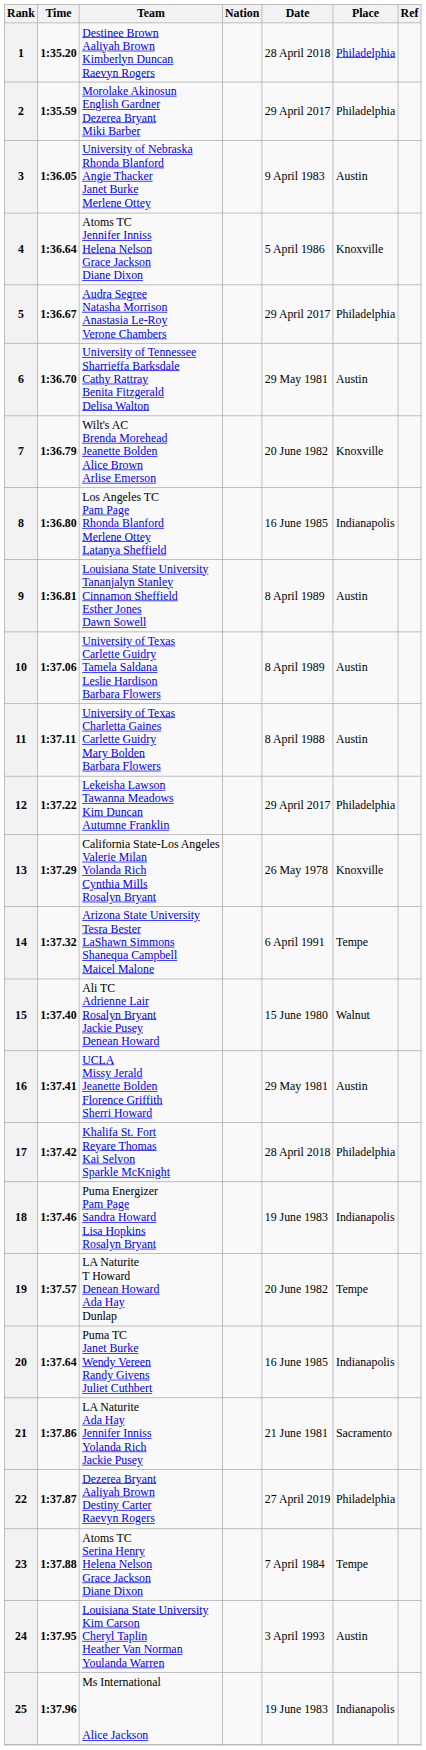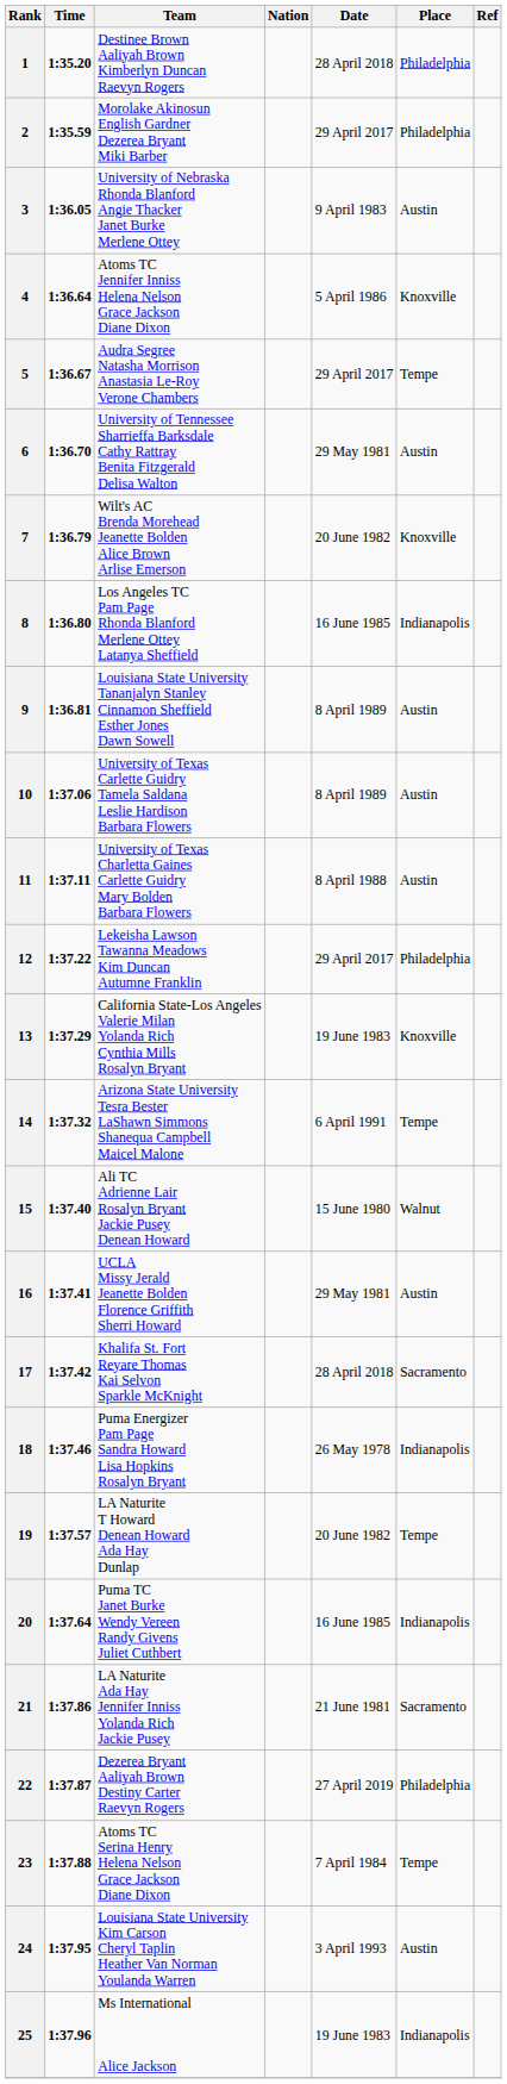 <table class="wikitable">
 <tr>
 <th>Rank</th>
 <th>Time</th>
 <th>Team</th>
 <th>Nation</th>
 <th>Date</th>
 <th>Place</th>
 <th>Ref</th>
 </tr>
 <tr>
 <th>1</th>
 <td><strong>1:35.20</strong></td>
 <td><a href='#'>Destinee Brown</a><br><a href='#'>Aaliyah Brown</a><br><a href='#'>Kimberlyn Duncan</a><br><a href='#'>Raevyn Rogers</a></td>
 <td></td>
 <td>28 April 2018</td>
 <td><a href='#'>Philadelphia</a></td>
 <td></td>
 </tr>
 <tr>
 <th>2</th>
 <td><strong>1:35.59</strong></td>
 <td><a href='#'>Morolake Akinosun</a><br><a href='#'>English Gardner</a><br><a href='#'>Dezerea Bryant</a><br><a href='#'>Miki Barber</a></td>
 <td></td>
 <td>29 April 2017</td>
 <td>Philadelphia</td>
 <td></td>
 </tr>
 <tr>
 <th>3</th>
 <td><strong>1:36.05</strong></td>
 <td><a href='#'>University of Nebraska</a><br><a href='#'>Rhonda Blanford</a><br><a href='#'>Angie Thacker</a><br><a href='#'>Janet Burke</a><br><a href='#'>Merlene Ottey</a></td>
 <td><br><br><br><br></td>
 <td>9 April 1983</td>
 <td>Austin</td>
 <td></td>
 </tr>
 <tr>
 <th>4</th>
 <td><strong>1:36.64</strong></td>
 <td>Atoms TC<br><a href='#'>Jennifer Inniss</a><br><a href='#'>Helena Nelson</a><br><a href='#'>Grace Jackson</a><br><a href='#'>Diane Dixon</a></td>
 <td><br><br><br><br></td>
 <td>5 April 1986</td>
 <td>Knoxville</td>
 <td></td>
 </tr>
 <tr>
 <th>5</th>
 <td><strong>1:36.67</strong></td>
 <td><a href='#'>Audra Segree</a><br><a href='#'>Natasha Morrison</a><br><a href='#'>Anastasia Le-Roy</a><br><a href='#'>Verone Chambers</a></td>
 <td></td>
 <td>29 April 2017</td>
-<td>Philadelphia</td>
+<td>Tempe</td>
 <td></td>
 </tr>
 <tr>
 <th>6</th>
 <td><strong>1:36.70</strong></td>
 <td><a href='#'>University of Tennessee</a><br><a href='#'>Sharrieffa Barksdale</a><br><a href='#'>Cathy Rattray</a><br><a href='#'>Benita Fitzgerald</a><br><a href='#'>Delisa Walton</a></td>
 <td><br><br><br><br></td>
 <td>29 May 1981</td>
 <td>Austin</td>
 <td></td>
 </tr>
 <tr>
 <th>7</th>
 <td><strong>1:36.79</strong></td>
 <td>Wilt's AC<br><a href='#'>Brenda Morehead</a><br><a href='#'>Jeanette Bolden</a><br><a href='#'>Alice Brown</a><br><a href='#'>Arlise Emerson</a></td>
 <td></td>
 <td>20 June 1982</td>
 <td>Knoxville</td>
 <td></td>
 </tr>
 <tr>
 <th>8</th>
 <td><strong>1:36.80</strong></td>
 <td>Los Angeles TC<br><a href='#'>Pam Page</a><br><a href='#'>Rhonda Blanford</a><br><a href='#'>Merlene Ottey</a><br><a href='#'>Latanya Sheffield</a></td>
 <td><br><br><br><br></td>
 <td>16 June 1985</td>
 <td>Indianapolis</td>
 <td></td>
 </tr>
 <tr>
 <th>9</th>
 <td><strong>1:36.81</strong></td>
 <td><a href='#'>Louisiana State University</a><br><a href='#'>Tananjalyn Stanley</a><br><a href='#'>Cinnamon Sheffield</a><br><a href='#'>Esther Jones</a><br><a href='#'>Dawn Sowell</a></td>
 <td></td>
 <td>8 April 1989</td>
 <td>Austin</td>
 <td></td>
 </tr>
 <tr>
 <th>10</th>
 <td><strong>1:37.06</strong></td>
 <td><a href='#'>University of Texas</a><br><a href='#'>Carlette Guidry</a><br><a href='#'>Tamela Saldana</a><br><a href='#'>Leslie Hardison</a><br><a href='#'>Barbara Flowers</a></td>
 <td></td>
 <td>8 April 1989</td>
 <td>Austin</td>
 <td></td>
 </tr>
 <tr>
 <th>11</th>
 <td><strong>1:37.11</strong></td>
 <td><a href='#'>University of Texas</a><br><a href='#'>Charletta Gaines</a><br><a href='#'>Carlette Guidry</a><br><a href='#'>Mary Bolden</a><br><a href='#'>Barbara Flowers</a></td>
 <td></td>
 <td>8 April 1988</td>
 <td>Austin</td>
 <td></td>
 </tr>
 <tr>
 <th>12</th>
 <td><strong>1:37.22</strong></td>
 <td><a href='#'>Lekeisha Lawson</a><br><a href='#'>Tawanna Meadows</a><br><a href='#'>Kim Duncan</a><br><a href='#'>Autumne Franklin</a></td>
 <td></td>
 <td>29 April 2017</td>
 <td>Philadelphia</td>
 <td></td>
 </tr>
 <tr>
 <th>13</th>
 <td><strong>1:37.29</strong></td>
 <td>California State-Los Angeles<br><a href='#'>Valerie Milan</a><br><a href='#'>Yolanda Rich</a><br><a href='#'>Cynthia Mills</a><br><a href='#'>Rosalyn Bryant</a></td>
 <td></td>
-<td>26 May 1978</td>
+<td>19 June 1983</td>
 <td>Knoxville</td>
 <td></td>
 </tr>
 <tr>
 <th>14</th>
 <td><strong>1:37.32</strong></td>
 <td><a href='#'>Arizona State University</a><br><a href='#'>Tesra Bester</a><br><a href='#'>LaShawn Simmons</a><br><a href='#'>Shanequa Campbell</a><br><a href='#'>Maicel Malone</a></td>
 <td></td>
 <td>6 April 1991</td>
 <td>Tempe</td>
 <td></td>
 </tr>
 <tr>
 <th>15</th>
 <td><strong>1:37.40</strong></td>
 <td>Ali TC<br><a href='#'>Adrienne Lair</a><br><a href='#'>Rosalyn Bryant</a><br><a href='#'>Jackie Pusey</a><br><a href='#'>Denean Howard</a></td>
 <td><br><br><br><br></td>
 <td>15 June 1980</td>
 <td>Walnut</td>
 <td></td>
 </tr>
 <tr>
 <th>16</th>
 <td><strong>1:37.41</strong></td>
 <td><a href='#'>UCLA</a><br><a href='#'>Missy Jerald</a><br><a href='#'>Jeanette Bolden</a><br><a href='#'>Florence Griffith</a><br><a href='#'>Sherri Howard</a></td>
 <td></td>
 <td>29 May 1981</td>
 <td>Austin</td>
 <td></td>
 </tr>
 <tr>
 <th>17</th>
 <td><strong>1:37.42</strong></td>
 <td><a href='#'>Khalifa St. Fort</a><br><a href='#'>Reyare Thomas</a><br><a href='#'>Kai Selvon</a><br><a href='#'>Sparkle McKnight</a></td>
 <td></td>
 <td>28 April 2018</td>
-<td>Philadelphia</td>
+<td>Sacramento</td>
 <td></td>
 </tr>
 <tr>
 <th>18</th>
 <td><strong>1:37.46</strong></td>
 <td>Puma Energizer<br><a href='#'>Pam Page</a><br><a href='#'>Sandra Howard</a><br><a href='#'>Lisa Hopkins</a><br><a href='#'>Rosalyn Bryant</a></td>
 <td></td>
-<td>19 June 1983</td>
+<td>26 May 1978</td>
 <td>Indianapolis</td>
 <td></td>
 </tr>
 <tr>
 <th>19</th>
 <td><strong>1:37.57</strong></td>
 <td>LA Naturite<br>T Howard<br><a href='#'>Denean Howard</a><br><a href='#'>Ada Hay</a><br>Dunlap</td>
 <td></td>
 <td>20 June 1982</td>
 <td>Tempe</td>
 <td></td>
 </tr>
 <tr>
 <th>20</th>
 <td><strong>1:37.64</strong></td>
 <td>Puma TC<br><a href='#'>Janet Burke</a><br><a href='#'>Wendy Vereen</a><br><a href='#'>Randy Givens</a><br><a href='#'>Juliet Cuthbert</a></td>
 <td><br><br><br><br></td>
 <td>16 June 1985</td>
 <td>Indianapolis</td>
 <td></td>
 </tr>
 <tr>
 <th>21</th>
 <td><strong>1:37.86</strong></td>
 <td>LA Naturite<br><a href='#'>Ada Hay</a><br><a href='#'>Jennifer Inniss</a><br><a href='#'>Yolanda Rich</a><br><a href='#'>Jackie Pusey</a></td>
 <td><br><br><br><br></td>
 <td>21 June 1981</td>
 <td>Sacramento</td>
 <td></td>
 </tr>
 <tr>
 <th>22</th>
 <td><strong>1:37.87</strong></td>
 <td><a href='#'>Dezerea Bryant</a><br><a href='#'>Aaliyah Brown</a><br><a href='#'>Destiny Carter</a><br><a href='#'>Raevyn Rogers</a></td>
 <td></td>
 <td>27 April 2019</td>
 <td>Philadelphia</td>
 <td></td>
 </tr>
 <tr>
 <th>23</th>
 <td><strong>1:37.88</strong></td>
 <td>Atoms TC<br><a href='#'>Serina Henry</a><br><a href='#'>Helena Nelson</a><br><a href='#'>Grace Jackson</a><br><a href='#'>Diane Dixon</a></td>
 <td><br><br><br><br></td>
 <td>7 April 1984</td>
 <td>Tempe</td>
 <td></td>
 </tr>
 <tr>
 <th>24</th>
 <td><strong>1:37.95</strong></td>
 <td><a href='#'>Louisiana State University</a><br><a href='#'>Kim Carson</a><br><a href='#'>Cheryl Taplin</a><br><a href='#'>Heather Van Norman</a><br><a href='#'>Youlanda Warren</a></td>
 <td></td>
 <td>3 April 1993</td>
 <td>Austin</td>
 <td></td>
 </tr>
 <tr>
 <th>25</th>
 <td><strong>1:37.96</strong></td>
 <td>Ms International<br><br><br><br><a href='#'>Alice Jackson</a></td>
 <td><br><br><br><br></td>
 <td>19 June 1983</td>
 <td>Indianapolis</td>
 <td></td>
 </tr>
 <tr>
 </tr>
 </table>
